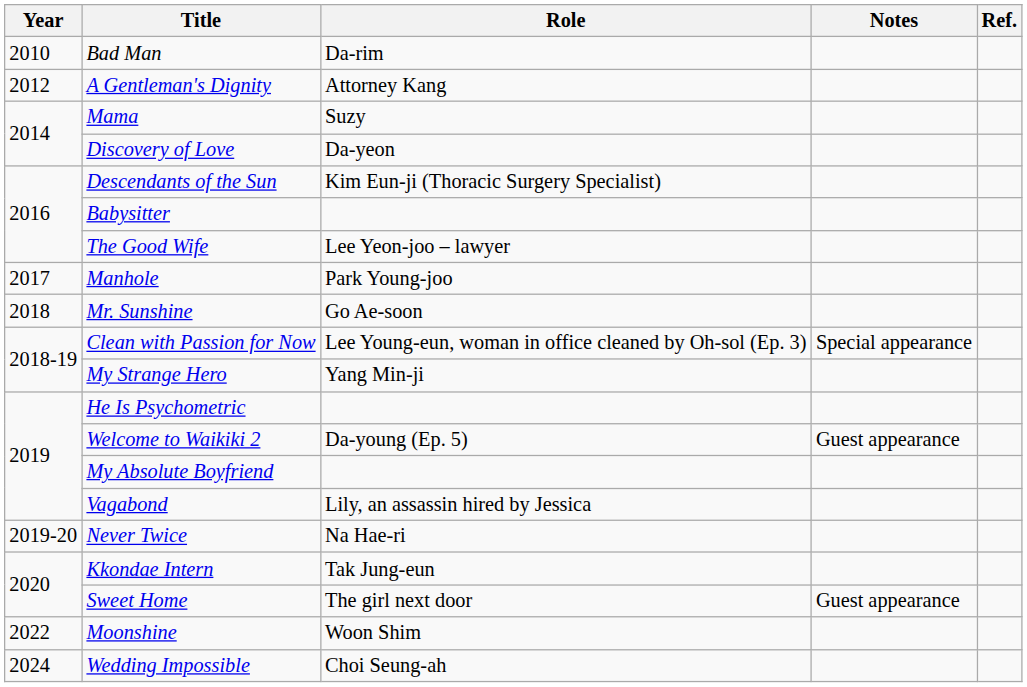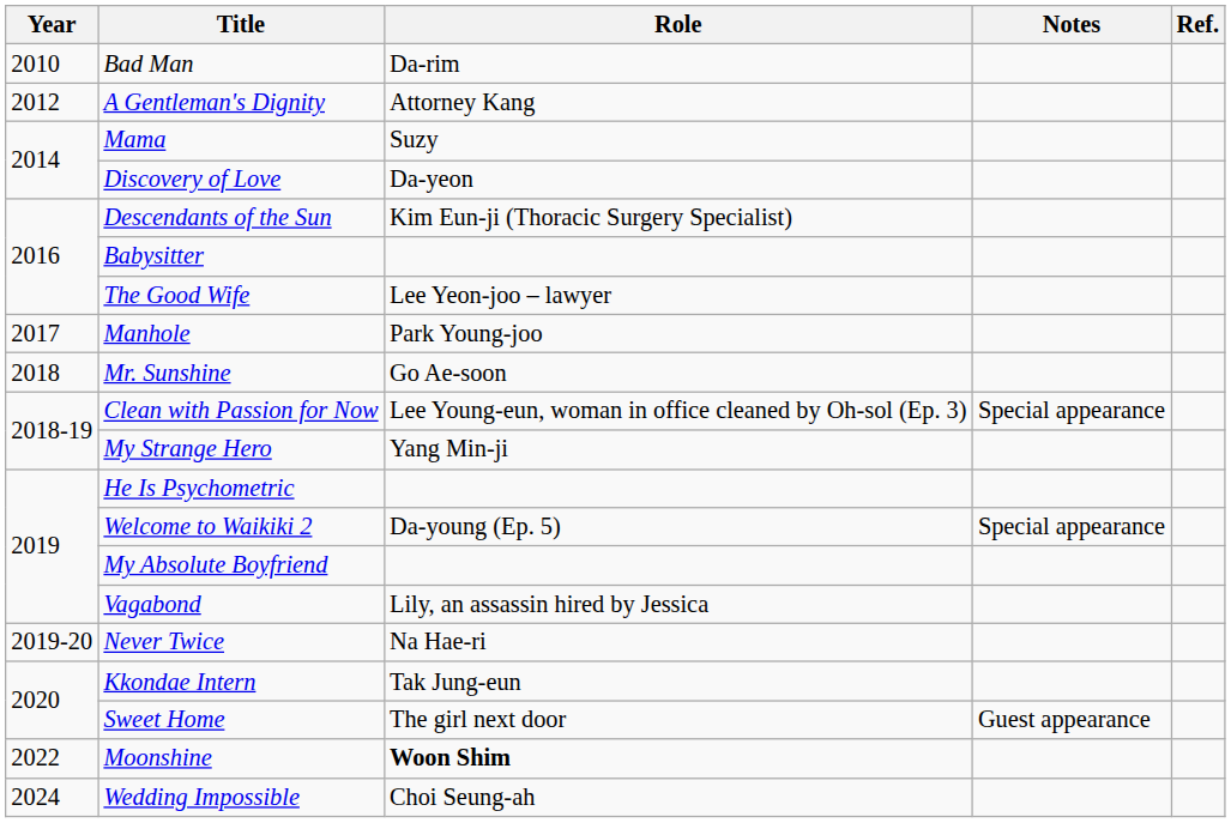 <table class="wikitable sortable">
 <tr>
 <th>Year</th>
 <th>Title</th>
 <th>Role</th>
 <th class="unsortable">Notes</th>
 <th class="unsortable">Ref.</th>
 </tr>
 <tr>
 <td>2010</td>
 <td><em>Bad Man</em></td>
 <td>Da-rim</td>
 <td></td>
 <td></td>
 </tr>
 <tr>
 <td>2012</td>
 <td><em><a href='#'>A Gentleman's Dignity</a></em></td>
 <td>Attorney Kang</td>
 <td></td>
 <td></td>
 </tr>
 <tr>
 <td rowspan="2">2014</td>
 <td><em><a href='#'>Mama</a></em></td>
 <td>Suzy</td>
 <td></td>
 <td></td>
 </tr>
 <tr>
 <td><em><a href='#'>Discovery of Love</a></em></td>
 <td>Da-yeon</td>
 <td></td>
 <td></td>
 </tr>
 <tr>
 <td rowspan="3">2016</td>
 <td><em><a href='#'>Descendants of the Sun</a></em></td>
 <td>Kim Eun-ji (Thoracic Surgery Specialist)</td>
 <td></td>
 <td></td>
 </tr>
 <tr>
 <td><em><a href='#'>Babysitter</a></em></td>
 <td></td>
 <td></td>
 <td></td>
 </tr>
 <tr>
 <td><em><a href='#'>The Good Wife</a></em></td>
 <td>Lee Yeon-joo – lawyer</td>
 <td></td>
 <td></td>
 </tr>
 <tr>
 <td>2017</td>
 <td><em><a href='#'>Manhole</a></em></td>
 <td>Park Young-joo</td>
 <td></td>
 <td></td>
 </tr>
 <tr>
 <td>2018</td>
 <td><em><a href='#'>Mr. Sunshine</a></em></td>
 <td>Go Ae-soon</td>
 <td></td>
 <td></td>
 </tr>
 <tr>
 <td rowspan="2">2018-19</td>
 <td><em><a href='#'>Clean with Passion for Now</a></em></td>
 <td>Lee Young-eun, woman in office cleaned by Oh-sol (Ep. 3)</td>
 <td>Special appearance</td>
 <td></td>
 </tr>
 <tr>
 <td><em><a href='#'>My Strange Hero</a></em></td>
 <td>Yang Min-ji</td>
 <td></td>
 <td></td>
 </tr>
 <tr>
 <td rowspan="4">2019</td>
 <td><em><a href='#'>He Is Psychometric</a></em></td>
 <td></td>
 <td></td>
 <td></td>
 </tr>
 <tr>
 <td><em><a href='#'>Welcome to Waikiki 2</a></em></td>
 <td>Da-young (Ep. 5)</td>
-<td>Guest appearance</td>
+<td>Special appearance</td>
 <td></td>
 </tr>
 <tr>
 <td><em><a href='#'>My Absolute Boyfriend</a></em></td>
 <td></td>
 <td></td>
 <td></td>
 </tr>
 <tr>
 <td><em><a href='#'>Vagabond</a></em></td>
 <td>Lily, an assassin hired by Jessica</td>
 <td></td>
 <td></td>
 </tr>
 <tr>
 <td>2019-20</td>
 <td><em><a href='#'>Never Twice</a></em></td>
 <td>Na Hae-ri</td>
 <td></td>
 <td></td>
 </tr>
 <tr>
 <td rowspan="2">2020</td>
 <td><em><a href='#'>Kkondae Intern</a></em></td>
 <td>Tak Jung-eun</td>
 <td></td>
 <td></td>
 </tr>
 <tr>
 <td><em><a href='#'>Sweet Home</a></em></td>
 <td>The girl next door</td>
 <td>Guest appearance</td>
 <td></td>
 </tr>
 <tr>
 <td>2022</td>
 <td><em><a href='#'>Moonshine</a></em></td>
-<td>Woon Shim</td>
+<td><strong>Woon Shim</strong></td>
 <td></td>
 <td></td>
 </tr>
 <tr>
 <td>2024</td>
 <td><em><a href='#'>Wedding Impossible</a></em></td>
 <td>Choi Seung-ah</td>
 <td></td>
 <td></td>
 </tr>
 </table>
